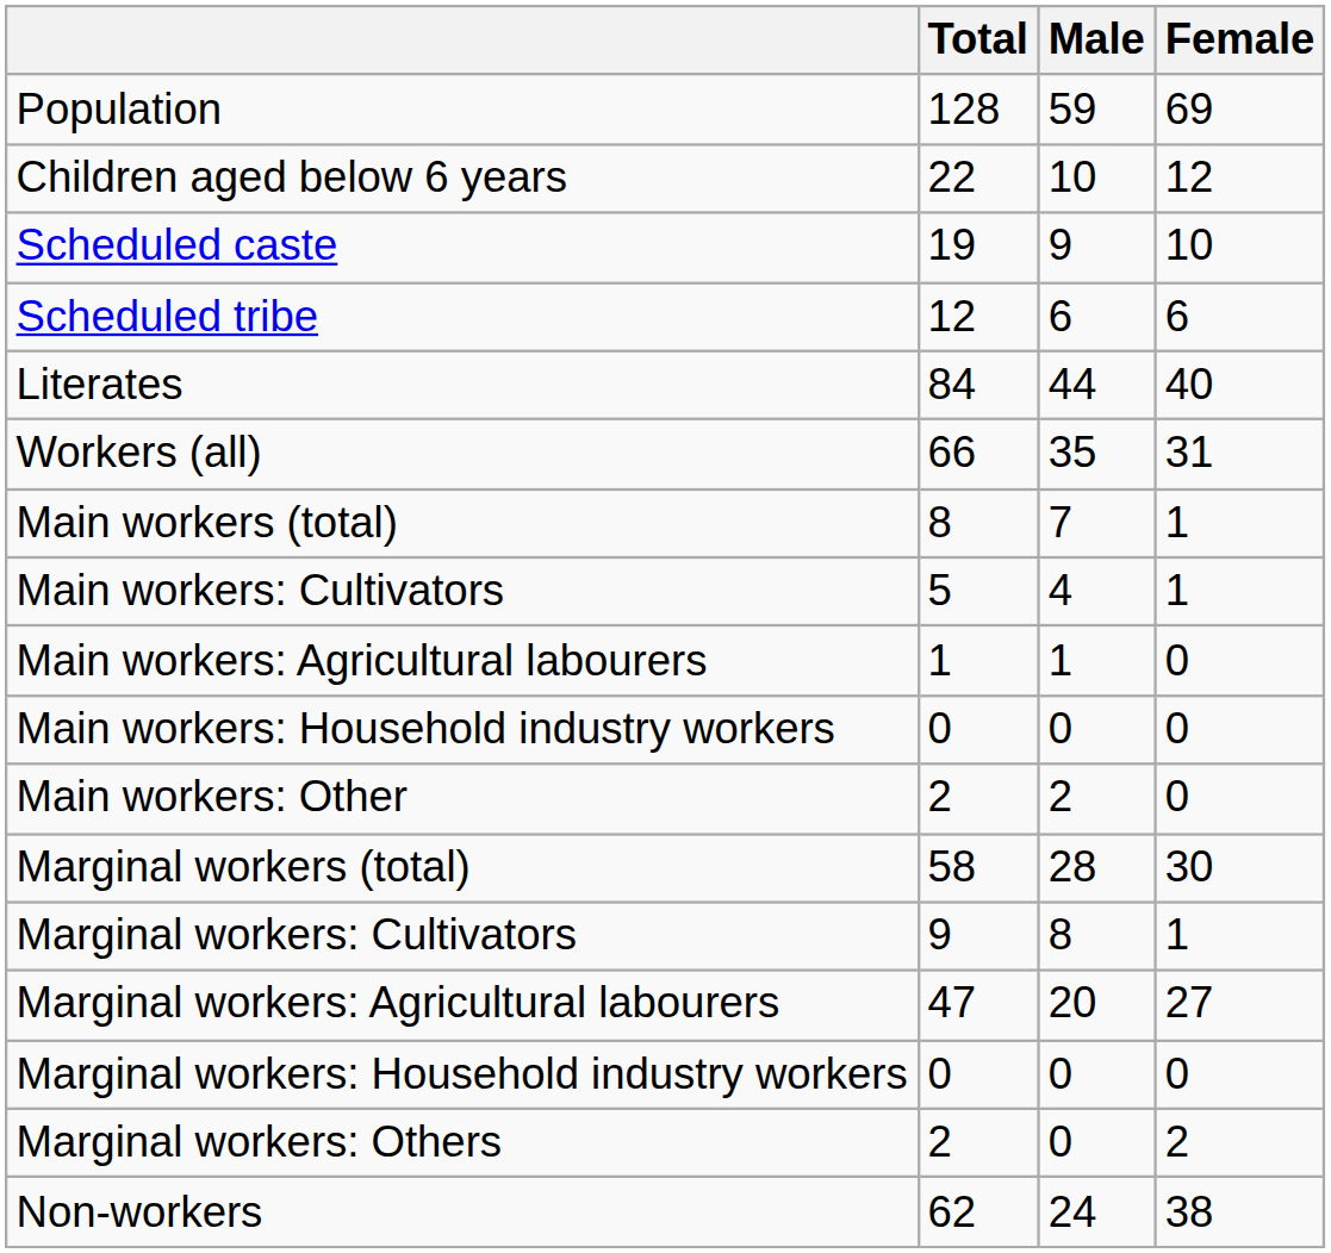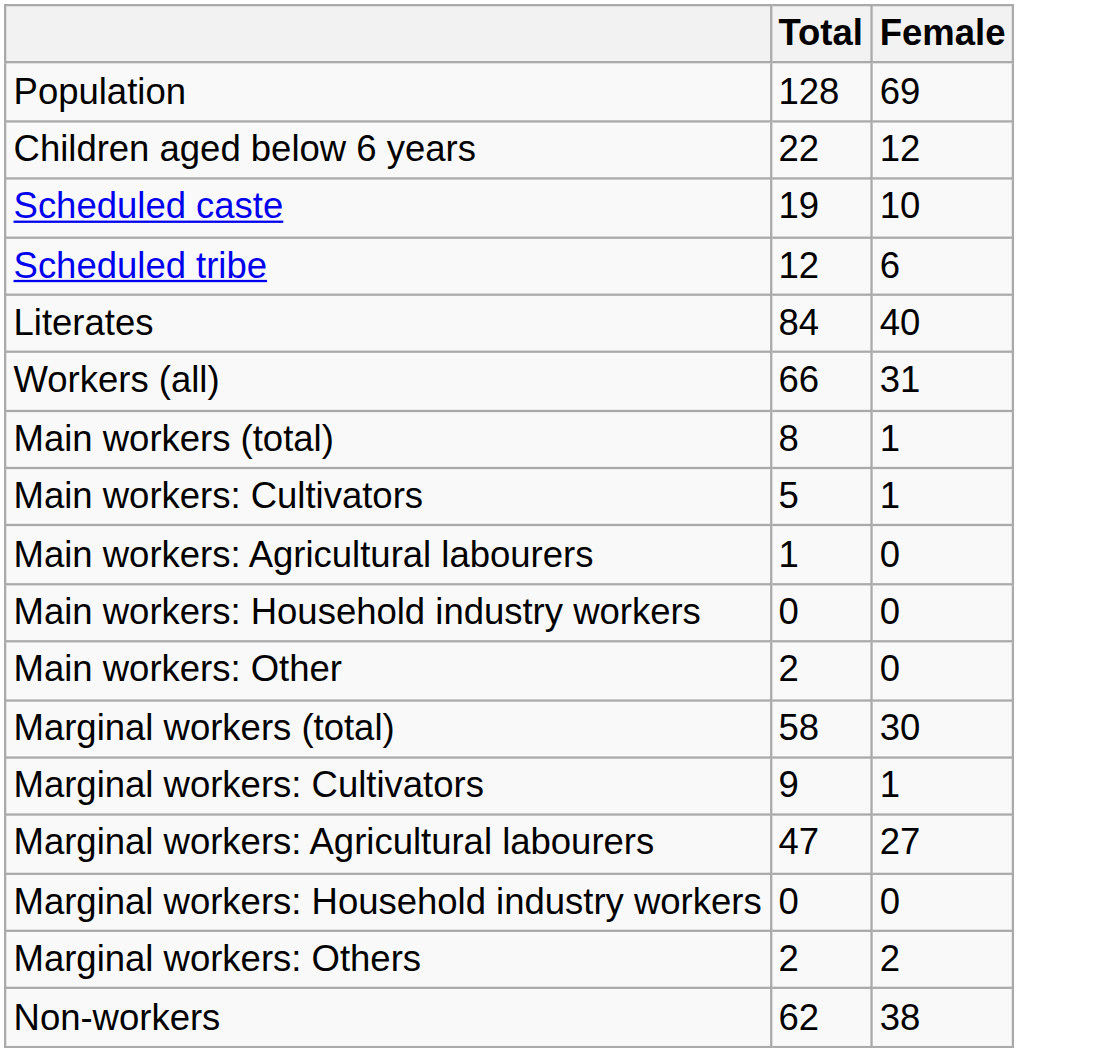 <table class="wikitable sortable">
 <tr>
 <th></th>
 <th>Total</th>
-<th>Male</th>
 <th>Female</th>
 </tr>
 <tr>
 <td>Population</td>
 <td>128</td>
-<td>59</td>
 <td>69</td>
 </tr>
 <tr>
 <td>Children aged below 6 years</td>
 <td>22</td>
-<td>10</td>
 <td>12</td>
 </tr>
 <tr>
 <td><a href='#'>Scheduled caste</a></td>
 <td>19</td>
-<td>9</td>
 <td>10</td>
 </tr>
 <tr>
 <td><a href='#'>Scheduled tribe</a></td>
 <td>12</td>
 <td>6</td>
-<td>6</td>
 </tr>
 <tr>
 <td>Literates</td>
 <td>84</td>
-<td>44</td>
 <td>40</td>
 </tr>
 <tr>
 <td>Workers (all)</td>
 <td>66</td>
-<td>35</td>
 <td>31</td>
 </tr>
 <tr>
 <td>Main workers (total)</td>
 <td>8</td>
-<td>7</td>
 <td>1</td>
 </tr>
 <tr>
 <td>Main workers: Cultivators</td>
 <td>5</td>
-<td>4</td>
 <td>1</td>
 </tr>
 <tr>
 <td>Main workers: Agricultural labourers</td>
-<td>1</td>
 <td>1</td>
 <td>0</td>
 </tr>
 <tr>
 <td>Main workers: Household industry workers</td>
 <td>0</td>
 <td>0</td>
-<td>0</td>
 </tr>
 <tr>
 <td>Main workers: Other</td>
-<td>2</td>
 <td>2</td>
 <td>0</td>
 </tr>
 <tr>
 <td>Marginal workers (total)</td>
 <td>58</td>
-<td>28</td>
 <td>30</td>
 </tr>
 <tr>
 <td>Marginal workers: Cultivators</td>
 <td>9</td>
-<td>8</td>
 <td>1</td>
 </tr>
 <tr>
 <td>Marginal workers: Agricultural labourers</td>
 <td>47</td>
-<td>20</td>
 <td>27</td>
 </tr>
 <tr>
 <td>Marginal workers: Household industry workers</td>
 <td>0</td>
 <td>0</td>
-<td>0</td>
 </tr>
 <tr>
 <td>Marginal workers: Others</td>
 <td>2</td>
-<td>0</td>
 <td>2</td>
 </tr>
 <tr>
 <td>Non-workers</td>
 <td>62</td>
-<td>24</td>
 <td>38</td>
 </tr>
 </table>
